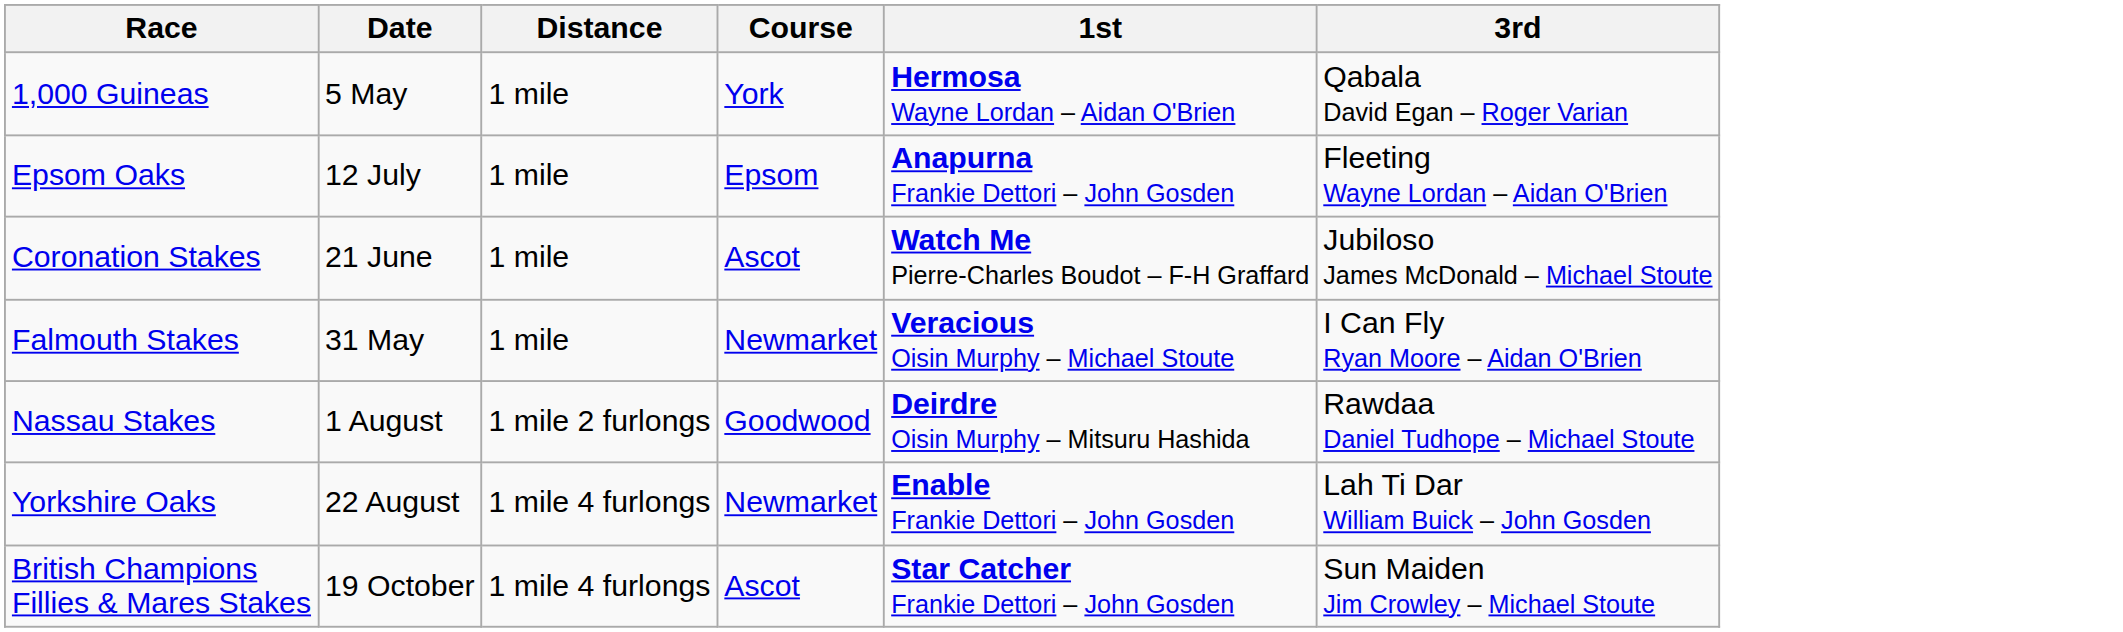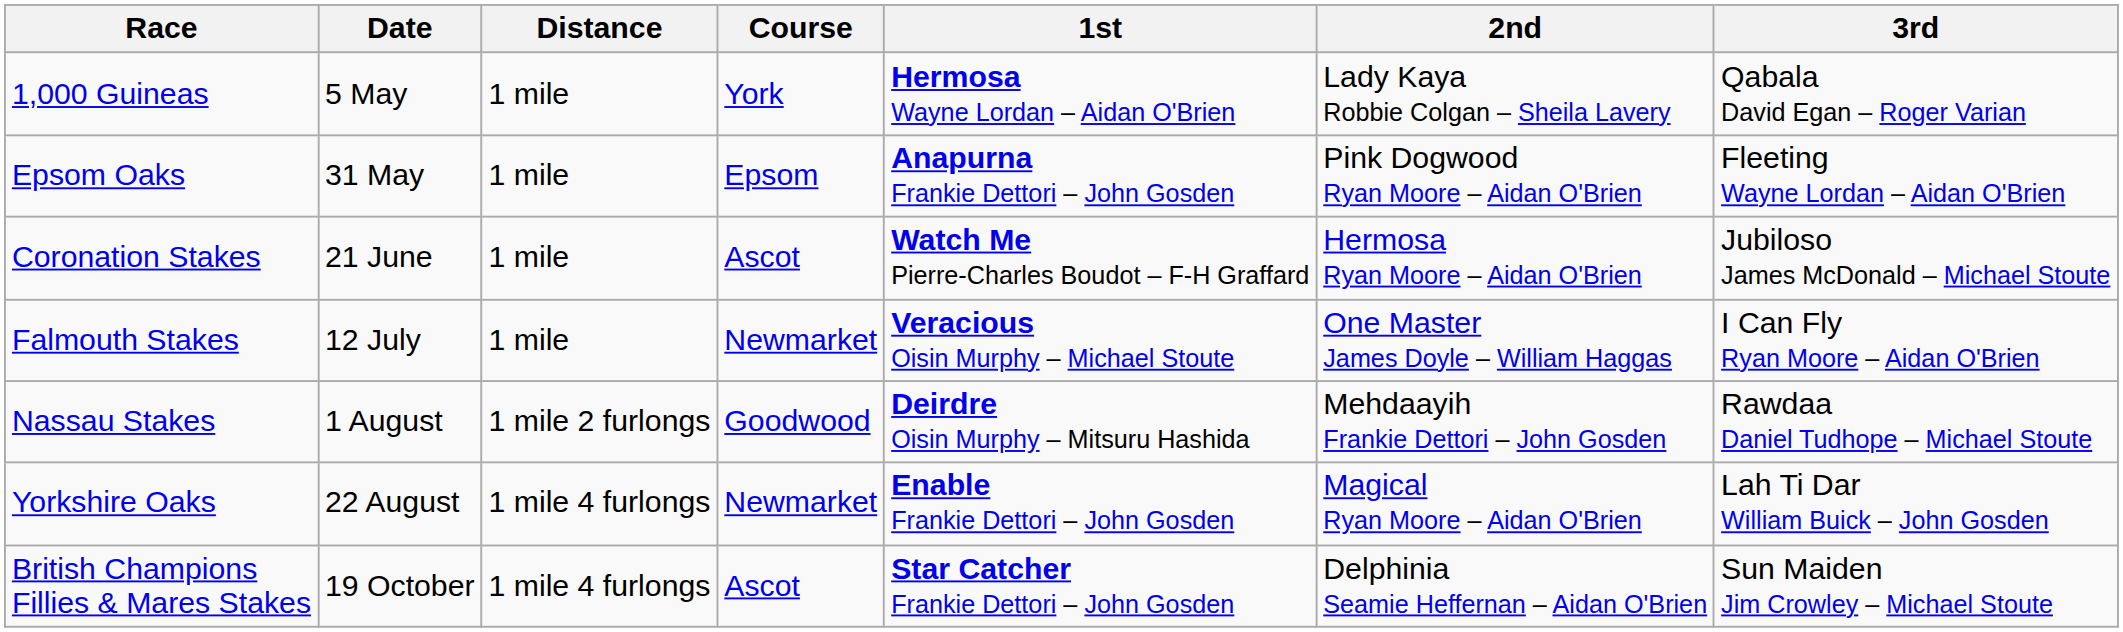 <table class="wikitable sortable">
 <tr>
 <th>Race</th>
 <th>Date</th>
 <th>Distance</th>
 <th>Course</th>
 <th>1st</th>
+<th>2nd</th>
 <th>3rd</th>
 </tr>
 <tr>
 <td><a href='#'>1,000 Guineas</a></td>
 <td>5 May</td>
 <td>1 mile</td>
 <td><a href='#'>York</a></td>
 <td><strong><a href='#'>Hermosa</a></strong><br><small><a href='#'>Wayne Lordan</a> – <a href='#'>Aidan O'Brien</a></small></td>
+<td>Lady Kaya<br><small>Robbie Colgan – <a href='#'>Sheila Lavery</a></small></td>
 <td>Qabala<br><small>David Egan – <a href='#'>Roger Varian</a></small></td>
 </tr>
 <tr>
 <td><a href='#'>Epsom Oaks</a></td>
-<td>12 July</td>
+<td>31 May</td>
 <td>1 mile</td>
 <td><a href='#'>Epsom</a></td>
 <td><strong><a href='#'>Anapurna</a></strong><br><small><a href='#'>Frankie Dettori</a> – <a href='#'>John Gosden</a></small></td>
+<td>Pink Dogwood<br><small><a href='#'>Ryan Moore</a> – <a href='#'>Aidan O'Brien</a></small></td>
 <td>Fleeting<br><small><a href='#'>Wayne Lordan</a> – <a href='#'>Aidan O'Brien</a></small></td>
 </tr>
 <tr>
 <td><a href='#'>Coronation Stakes</a></td>
 <td>21 June</td>
 <td>1 mile</td>
 <td><a href='#'>Ascot</a></td>
 <td><strong><a href='#'>Watch Me</a></strong><br><small>Pierre-Charles Boudot – F-H Graffard</small></td>
+<td><a href='#'>Hermosa</a><br><small><a href='#'>Ryan Moore</a> – <a href='#'>Aidan O'Brien</a></small></td>
 <td>Jubiloso<br><small>James McDonald – <a href='#'>Michael Stoute</a></small></td>
 </tr>
 <tr>
 <td><a href='#'>Falmouth Stakes</a></td>
-<td>31 May</td>
+<td>12 July</td>
 <td>1 mile</td>
 <td><a href='#'>Newmarket</a></td>
 <td><strong><a href='#'>Veracious</a></strong><br><small><a href='#'>Oisin Murphy</a> – <a href='#'>Michael Stoute</a></small></td>
+<td><a href='#'>One Master</a><br><small><a href='#'>James Doyle</a> – <a href='#'>William Haggas</a></small></td>
 <td>I Can Fly<br><small><a href='#'>Ryan Moore</a> – <a href='#'>Aidan O'Brien</a></small></td>
 </tr>
 <tr>
 <td><a href='#'>Nassau Stakes</a></td>
 <td>1 August</td>
 <td>1 mile 2 furlongs</td>
 <td><a href='#'>Goodwood</a></td>
 <td><strong><a href='#'>Deirdre</a></strong><br><small><a href='#'>Oisin Murphy</a> – Mitsuru Hashida</small></td>
+<td>Mehdaayih<br><small><a href='#'>Frankie Dettori</a> – <a href='#'>John Gosden</a></small></td>
 <td>Rawdaa<br><small><a href='#'>Daniel Tudhope</a> – <a href='#'>Michael Stoute</a></small></td>
 </tr>
 <tr>
 <td><a href='#'>Yorkshire Oaks</a></td>
 <td>22 August</td>
 <td>1 mile 4 furlongs</td>
 <td><a href='#'>Newmarket</a></td>
 <td><strong><a href='#'>Enable</a></strong><br><small><a href='#'>Frankie Dettori</a> – <a href='#'>John Gosden</a></small></td>
+<td><a href='#'>Magical</a><br><small><a href='#'>Ryan Moore</a> – <a href='#'>Aidan O'Brien</a></small></td>
 <td>Lah Ti Dar<br><small><a href='#'>William Buick</a> – <a href='#'>John Gosden</a></small></td>
 </tr>
 <tr>
 <td><a href='#'>British Champions<br>Fillies & Mares Stakes</a></td>
 <td>19 October</td>
 <td>1 mile 4 furlongs</td>
 <td><a href='#'>Ascot</a></td>
 <td><strong><a href='#'>Star Catcher</a></strong><br><small><a href='#'>Frankie Dettori</a> – <a href='#'>John Gosden</a></small></td>
+<td>Delphinia<br><small><a href='#'>Seamie Heffernan</a> – <a href='#'>Aidan O'Brien</a></small></td>
 <td>Sun Maiden<br><small><a href='#'>Jim Crowley</a> – <a href='#'>Michael Stoute</a></small></td>
 </tr>
 </table>
